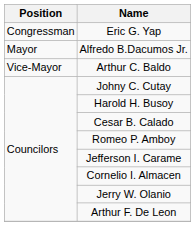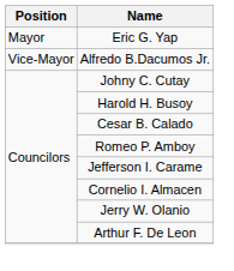 <table class="wikitable" style="line-height:1.20em; font-size:100%;">
 <tr>
 <th>Position</th>
 <th>Name</th>
 </tr>
 <tr>
-<td>Congressman</td>
+<td>Mayor</td>
 <td style="text-align:center;">Eric G. Yap</td>
 </tr>
 <tr>
-<td>Mayor</td>
+<td>Vice-Mayor</td>
 <td style="text-align:center;">Alfredo B.Dacumos Jr.</td>
-</tr>
-<tr>
-<td>Vice-Mayor</td>
-<td style="text-align:center;">Arthur C. Baldo</td>
 </tr>
 <tr>
 <td rowspan=8>Councilors</td>
 <td style="text-align:center;">Johny C. Cutay</td>
 </tr>
 <tr>
 <td style="text-align:center;">Harold H. Busoy</td>
 </tr>
 <tr>
 <td style="text-align:center;">Cesar B. Calado</td>
 </tr>
 <tr>
 <td style="text-align:center;">Romeo P. Amboy</td>
 </tr>
 <tr>
 <td style="text-align:center;">Jefferson I. Carame</td>
 </tr>
 <tr>
 <td style="text-align:center;">Cornelio I. Almacen</td>
 </tr>
 <tr>
 <td style="text-align:center;">Jerry W. Olanio</td>
 </tr>
 <tr>
 <td style="text-align:center;">Arthur F. De Leon</td>
 </tr>
 <tr>
 </tr>
 </table>
